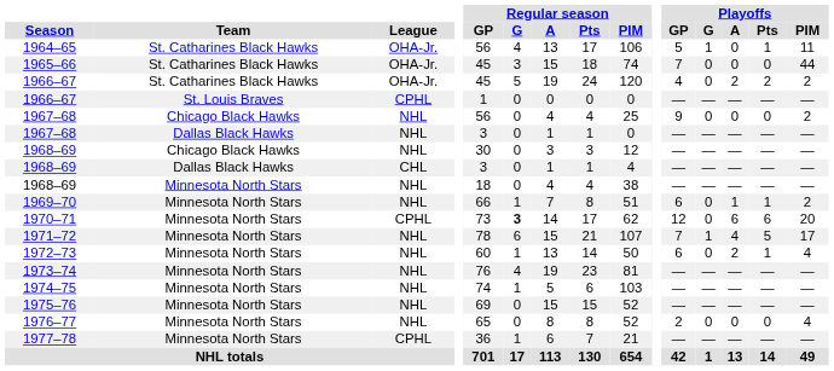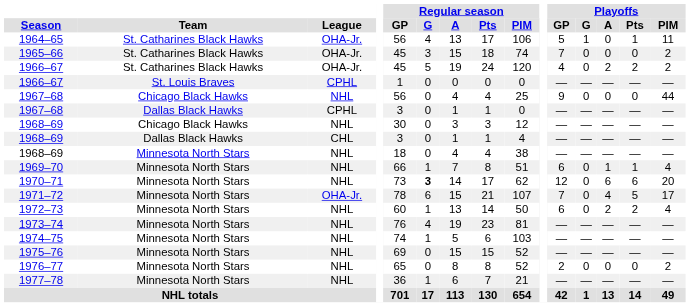 <table border="0" cellpadding="1" cellspacing="0" style="text-align:center; width:60em">
 <tr bgcolor="#e0e0e0">
 <th colspan="3" bgcolor="#ffffff"> </th>
 <th rowspan="99" bgcolor="#ffffff"> </th>
 <th colspan="5"><a href='#'>Regular season</a></th>
 <th rowspan="99" bgcolor="#ffffff"> </th>
 <th colspan="5"><a href='#'>Playoffs</a></th>
 </tr>
 <tr bgcolor="#e0e0e0">
 <th><a href='#'>Season</a></th>
 <th>Team</th>
 <th>League</th>
 <th>GP</th>
 <th><a href='#'>G</a></th>
 <th><a href='#'>A</a></th>
 <th><a href='#'>Pts</a></th>
 <th><a href='#'>PIM</a></th>
 <th>GP</th>
 <th>G</th>
 <th>A</th>
 <th>Pts</th>
 <th>PIM</th>
 </tr>
 <tr>
 <td><a href='#'>1964–65</a></td>
 <td><a href='#'>St. Catharines Black Hawks</a></td>
 <td><a href='#'>OHA-Jr.</a></td>
 <td>56</td>
 <td>4</td>
 <td>13</td>
 <td>17</td>
 <td>106</td>
 <td>5</td>
 <td>1</td>
 <td>0</td>
 <td>1</td>
 <td>11</td>
 </tr>
 <tr bgcolor="#f0f0f0">
 <td><a href='#'>1965–66</a></td>
 <td>St. Catharines Black Hawks</td>
 <td>OHA-Jr.</td>
 <td>45</td>
 <td>3</td>
 <td>15</td>
 <td>18</td>
 <td>74</td>
 <td>7</td>
 <td>0</td>
 <td>0</td>
 <td>0</td>
-<td>44</td>
+<td>2</td>
 </tr>
 <tr>
 <td><a href='#'>1966–67</a></td>
 <td>St. Catharines Black Hawks</td>
 <td>OHA-Jr.</td>
 <td>45</td>
 <td>5</td>
 <td>19</td>
 <td>24</td>
 <td>120</td>
 <td>4</td>
 <td>0</td>
 <td>2</td>
 <td>2</td>
 <td>2</td>
 </tr>
 <tr bgcolor="#f0f0f0">
 <td><a href='#'>1966–67</a></td>
 <td><a href='#'>St. Louis Braves</a></td>
 <td><a href='#'>CPHL</a></td>
 <td>1</td>
 <td>0</td>
 <td>0</td>
 <td>0</td>
 <td>0</td>
 <td>—</td>
 <td>—</td>
 <td>—</td>
 <td>—</td>
 <td>—</td>
 </tr>
 <tr>
 <td><a href='#'>1967–68</a></td>
 <td><a href='#'>Chicago Black Hawks</a></td>
 <td><a href='#'>NHL</a></td>
 <td>56</td>
 <td>0</td>
 <td>4</td>
 <td>4</td>
 <td>25</td>
 <td>9</td>
 <td>0</td>
 <td>0</td>
 <td>0</td>
-<td>2</td>
+<td>44</td>
 </tr>
 <tr bgcolor="#f0f0f0">
 <td><a href='#'>1967–68</a></td>
 <td><a href='#'>Dallas Black Hawks</a></td>
-<td>NHL</td>
+<td>CPHL</td>
 <td>3</td>
 <td>0</td>
 <td>1</td>
 <td>1</td>
 <td>0</td>
 <td>—</td>
 <td>—</td>
 <td>—</td>
 <td>—</td>
 <td>—</td>
 </tr>
 <tr>
 <td><a href='#'>1968–69</a></td>
 <td>Chicago Black Hawks</td>
 <td>NHL</td>
 <td>30</td>
 <td>0</td>
 <td>3</td>
 <td>3</td>
 <td>12</td>
 <td>—</td>
 <td>—</td>
 <td>—</td>
 <td>—</td>
 <td>—</td>
 </tr>
 <tr bgcolor="#f0f0f0">
 <td><a href='#'>1968–69</a></td>
 <td>Dallas Black Hawks</td>
 <td>CHL</td>
 <td>3</td>
 <td>0</td>
 <td>1</td>
 <td>1</td>
 <td>4</td>
 <td>—</td>
 <td>—</td>
 <td>—</td>
 <td>—</td>
 <td>—</td>
 </tr>
 <tr>
 <td>1968–69</td>
 <td><a href='#'>Minnesota North Stars</a></td>
 <td>NHL</td>
 <td>18</td>
 <td>0</td>
 <td>4</td>
 <td>4</td>
 <td>38</td>
 <td>—</td>
 <td>—</td>
 <td>—</td>
 <td>—</td>
 <td>—</td>
 </tr>
 <tr bgcolor="#f0f0f0">
 <td><a href='#'>1969–70</a></td>
 <td>Minnesota North Stars</td>
 <td>NHL</td>
 <td>66</td>
 <td>1</td>
 <td>7</td>
 <td>8</td>
 <td>51</td>
 <td>6</td>
 <td>0</td>
 <td>1</td>
 <td>1</td>
-<td>2</td>
+<td>4</td>
 </tr>
 <tr>
 <td><a href='#'>1970–71</a></td>
 <td>Minnesota North Stars</td>
-<td>CPHL</td>
+<td>NHL</td>
 <td>73</td>
 <td><strong>3</strong></td>
 <td>14</td>
 <td>17</td>
 <td>62</td>
 <td>12</td>
 <td>0</td>
 <td>6</td>
 <td>6</td>
 <td>20</td>
 </tr>
 <tr bgcolor="#f0f0f0">
 <td><a href='#'>1971–72</a></td>
 <td>Minnesota North Stars</td>
-<td>NHL</td>
+<td><a href='#'>OHA-Jr.</a></td>
 <td>78</td>
 <td>6</td>
 <td>15</td>
 <td>21</td>
 <td>107</td>
 <td>7</td>
-<td>1</td>
+<td>0</td>
 <td>4</td>
 <td>5</td>
 <td>17</td>
 </tr>
 <tr>
 <td><a href='#'>1972–73</a></td>
 <td>Minnesota North Stars</td>
 <td>NHL</td>
 <td>60</td>
 <td>1</td>
 <td>13</td>
 <td>14</td>
 <td>50</td>
 <td>6</td>
 <td>0</td>
 <td>2</td>
-<td>1</td>
+<td>2</td>
 <td>4</td>
 </tr>
 <tr bgcolor="#f0f0f0">
 <td><a href='#'>1973–74</a></td>
 <td>Minnesota North Stars</td>
 <td>NHL</td>
 <td>76</td>
 <td>4</td>
 <td>19</td>
 <td>23</td>
 <td>81</td>
 <td>—</td>
 <td>—</td>
 <td>—</td>
 <td>—</td>
 <td>—</td>
 </tr>
 <tr>
 <td><a href='#'>1974–75</a></td>
 <td>Minnesota North Stars</td>
 <td>NHL</td>
 <td>74</td>
 <td>1</td>
 <td>5</td>
 <td>6</td>
 <td>103</td>
 <td>—</td>
 <td>—</td>
 <td>—</td>
 <td>—</td>
 <td>—</td>
 </tr>
 <tr bgcolor="#f0f0f0">
 <td><a href='#'>1975–76</a></td>
 <td>Minnesota North Stars</td>
 <td>NHL</td>
 <td>69</td>
 <td>0</td>
 <td>15</td>
 <td>15</td>
 <td>52</td>
 <td>—</td>
 <td>—</td>
 <td>—</td>
 <td>—</td>
 <td>—</td>
 </tr>
 <tr>
 <td><a href='#'>1976–77</a></td>
 <td>Minnesota North Stars</td>
 <td>NHL</td>
 <td>65</td>
 <td>0</td>
 <td>8</td>
 <td>8</td>
 <td>52</td>
 <td>2</td>
 <td>0</td>
 <td>0</td>
 <td>0</td>
-<td>4</td>
+<td>2</td>
 </tr>
 <tr bgcolor="#f0f0f0">
 <td><a href='#'>1977–78</a></td>
 <td>Minnesota North Stars</td>
-<td>CPHL</td>
+<td>NHL</td>
 <td>36</td>
 <td>1</td>
 <td>6</td>
 <td>7</td>
 <td>21</td>
 <td>—</td>
 <td>—</td>
 <td>—</td>
 <td>—</td>
 <td>—</td>
 </tr>
 <tr bgcolor="#e0e0e0">
 <th colspan="3">NHL totals</th>
 <th>701</th>
 <th>17</th>
 <th>113</th>
 <th>130</th>
 <th>654</th>
 <th>42</th>
 <th>1</th>
 <th>13</th>
 <th>14</th>
 <th>49</th>
 </tr>
 </table>
